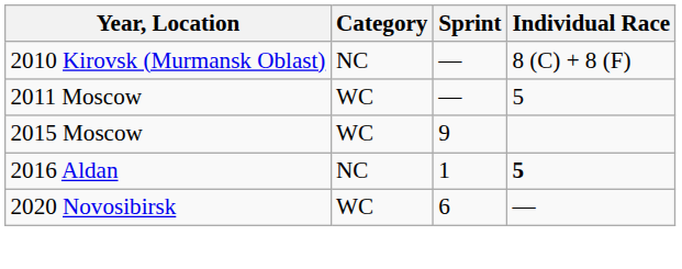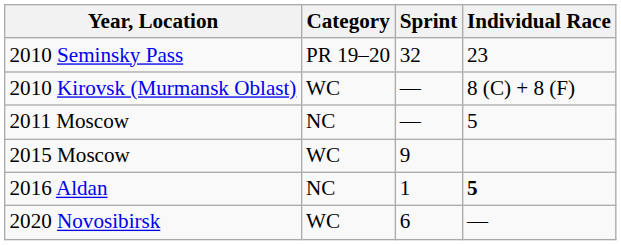 <table class="wikitable">
 <tr>
 <th>Year, Location</th>
 <th>Category</th>
 <th>Sprint</th>
 <th>Individual Race</th>
 </tr>
 <tr>
+<td>2010 <a href='#'>Seminsky Pass</a></td>
+<td>PR 19–20</td>
+<td>32</td>
+<td>23</td>
+</tr>
+<tr>
 <td>2010 <a href='#'>Kirovsk (Murmansk Oblast)</a></td>
-<td>NC</td>
+<td>WC</td>
 <td>—</td>
 <td>8 (C) + 8 (F)</td>
 </tr>
 <tr>
 <td>2011 Moscow</td>
-<td>WC</td>
+<td>NC</td>
 <td>—</td>
 <td>5</td>
 </tr>
 <tr>
 <td>2015 Moscow</td>
 <td>WC</td>
 <td>9</td>
 <td></td>
 </tr>
 <tr>
 <td>2016 <a href='#'>Aldan</a></td>
 <td>NC</td>
 <td>1</td>
 <td><strong>5</strong></td>
 </tr>
 <tr>
 <td>2020 <a href='#'>Novosibirsk</a></td>
 <td>WC</td>
 <td>6</td>
 <td>—</td>
 </tr>
 </table>
